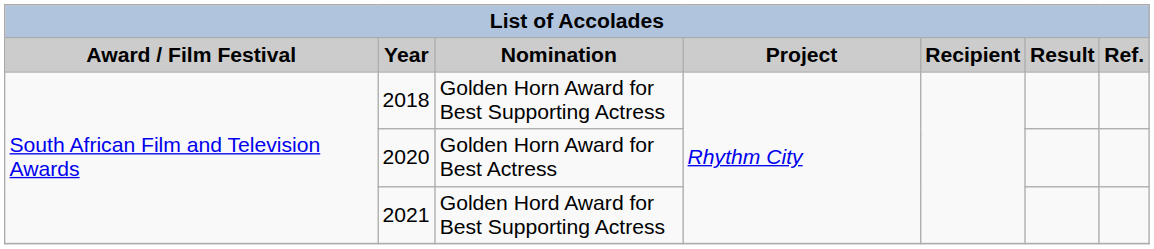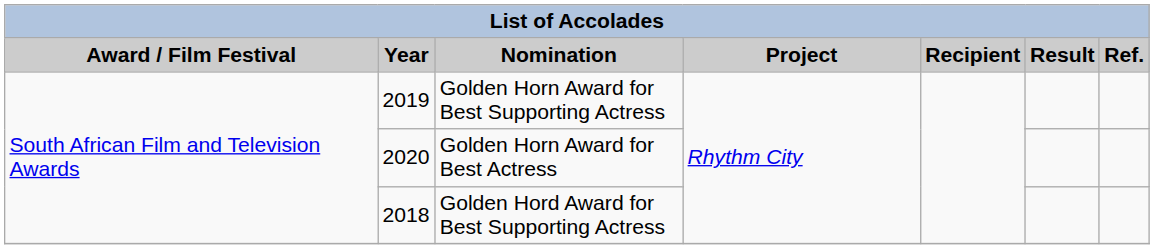 <table class="wikitable plainrowheaders">
 <tr style="text-align:center;">
 <th colspan="7" style="background:#B0C4DE;">List of Accolades</th>
 </tr>
 <tr style="text-align:center;">
 <th style="background:#ccc; width:40%;">Award / Film Festival</th>
 <th style="background:#ccc; width:5%;">Year</th>
 <th style="background:#ccc; width:25%;">Nomination</th>
 <th style="background:#ccc; width:25%;">Project</th>
 <th style="background:#ccc; width:25%;">Recipient</th>
 <th style="background:#ccc; width:10%;">Result</th>
 <th style="background:#ccc; width:5%;">Ref.</th>
 </tr>
 <tr>
 <td rowspan="3"><a href='#'>South African Film and Television Awards</a></td>
-<td>2018</td>
+<td>2019</td>
 <td>Golden Horn Award for Best Supporting Actress</td>
 <td rowspan="3"><em><a href='#'>Rhythm City</a></em></td>
 <td rowspan="3"></td>
 <td></td>
 <td></td>
 </tr>
 <tr>
 <td>2020</td>
 <td>Golden Horn Award for Best Actress</td>
 <td></td>
 <td></td>
 </tr>
 <tr>
-<td>2021</td>
+<td>2018</td>
 <td>Golden Hord Award for Best Supporting Actress</td>
 <td></td>
 <td></td>
 </tr>
 <tr>
 </tr>
 </table>
